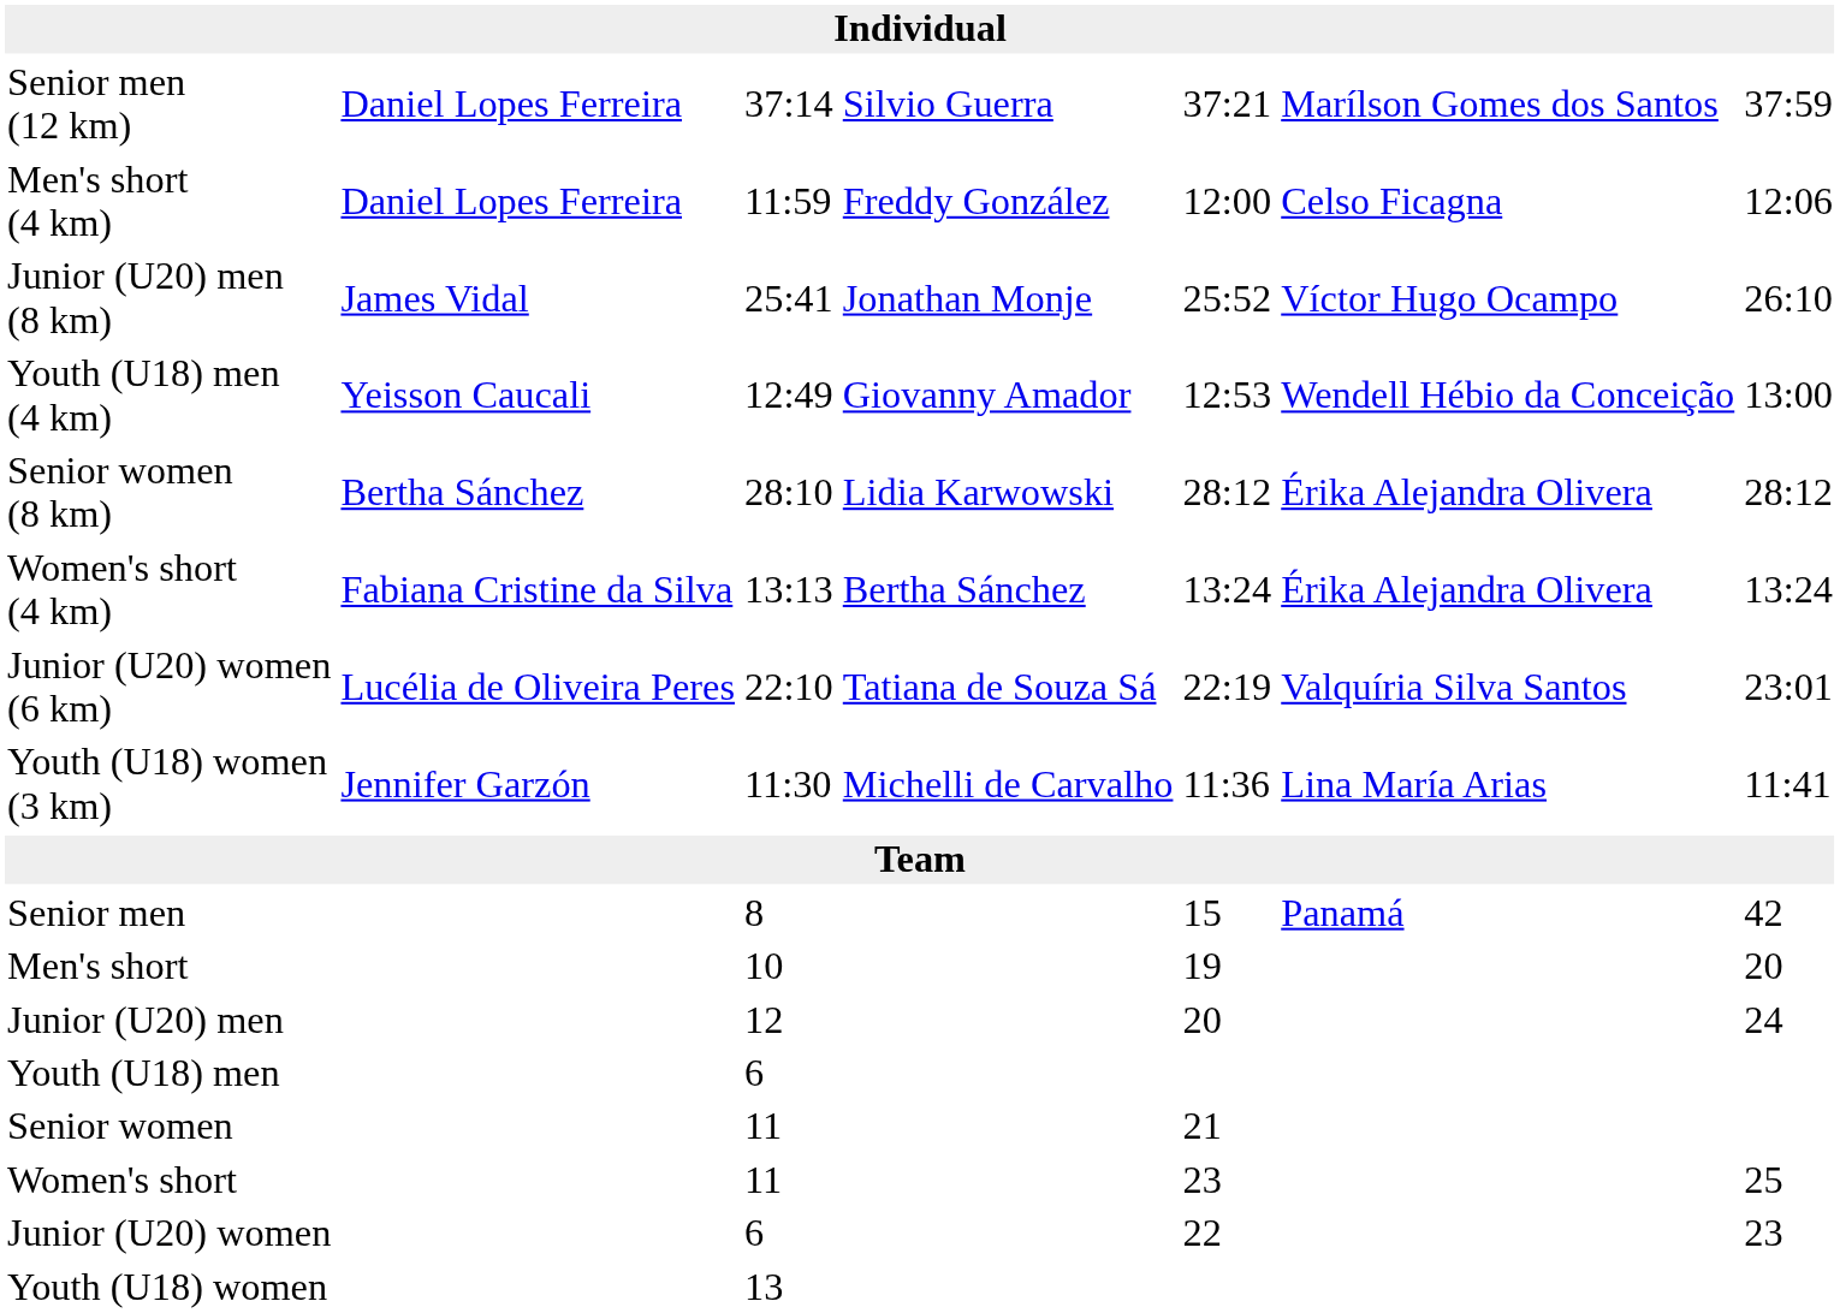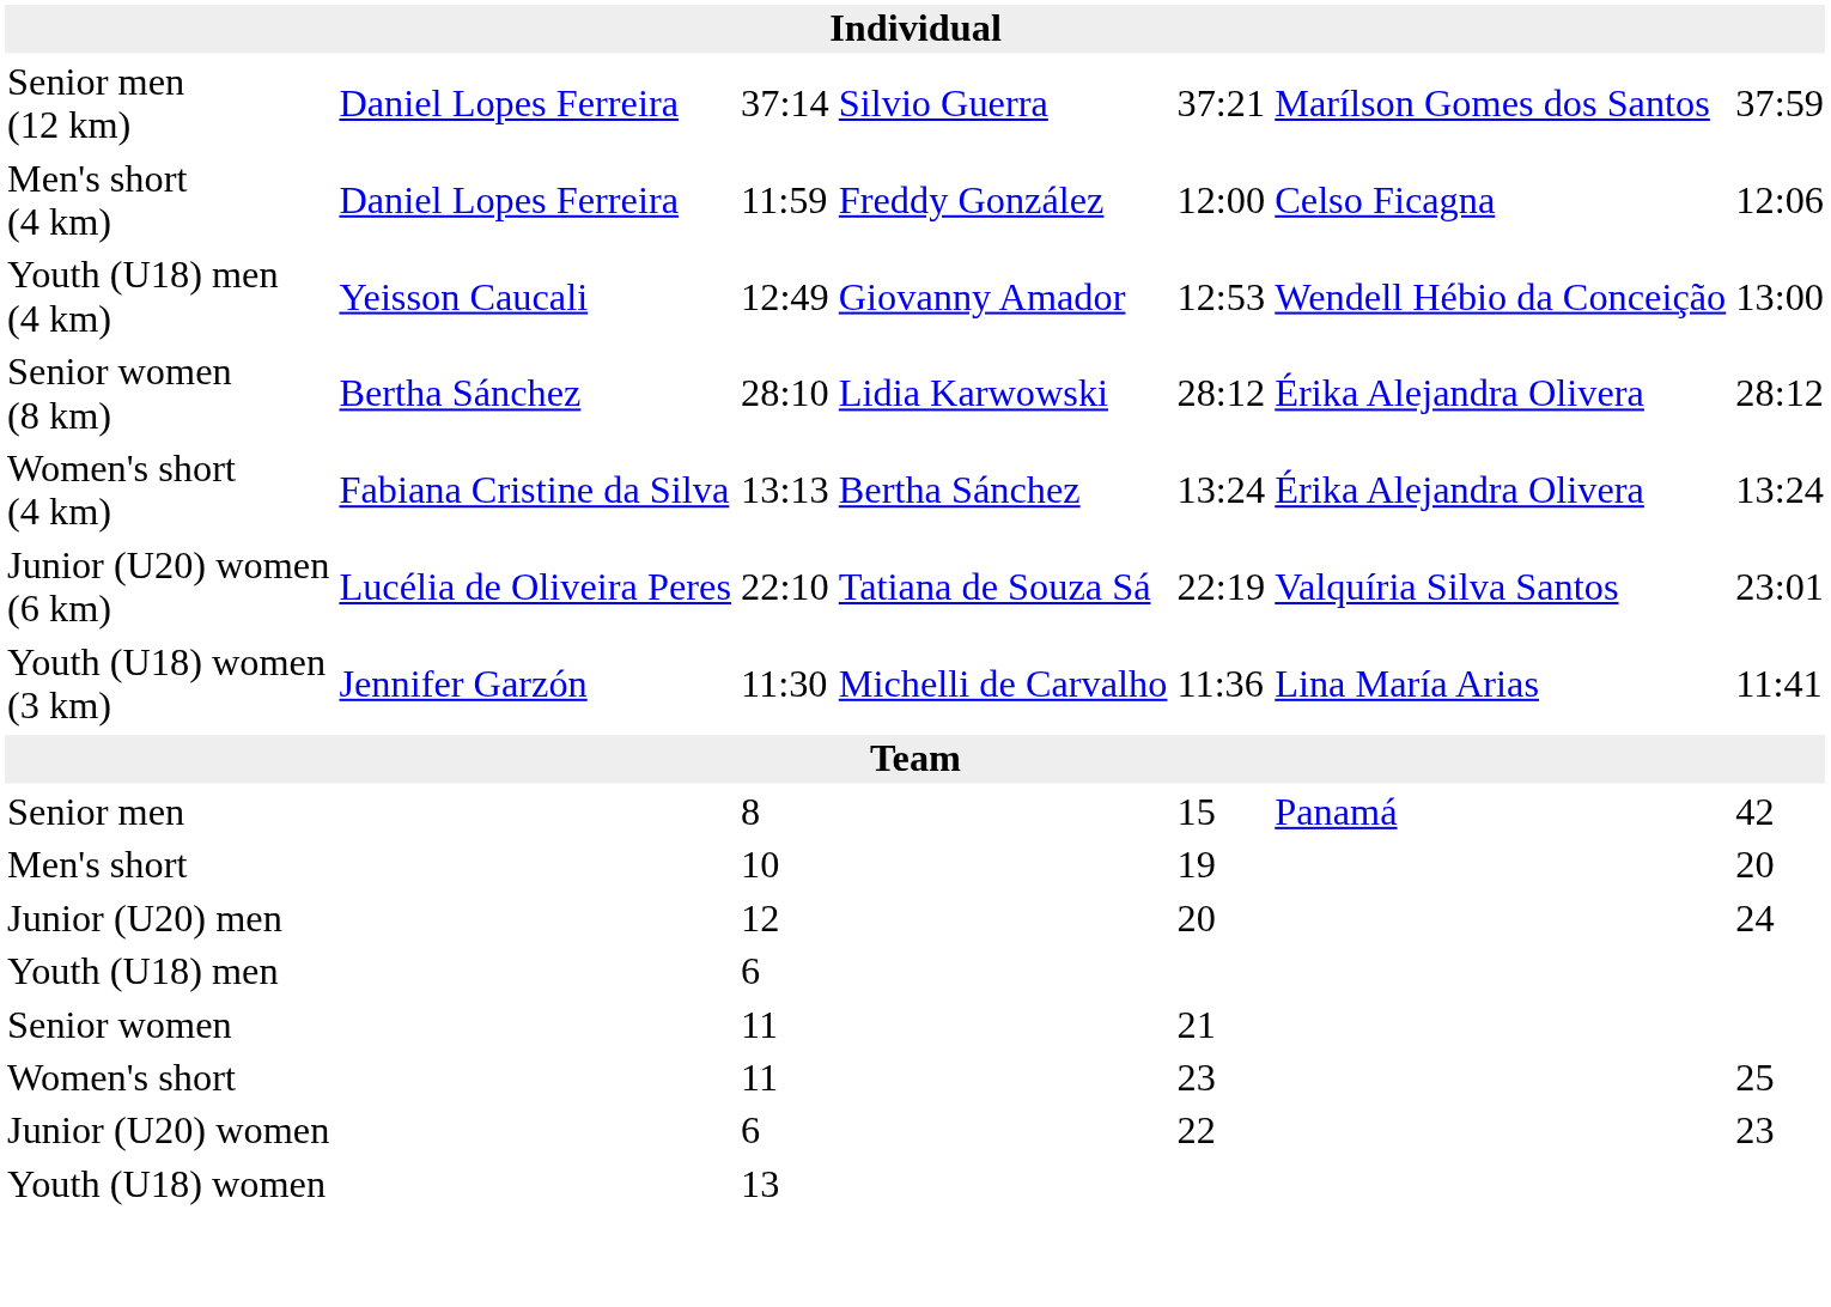 <table>
 <tr>
 <td colspan=7 bgcolor=#eeeeee style=text-align:center;><strong>Individual</strong></td>
 </tr>
 <tr>
 <td>Senior men<br>(12 km)</td>
 <td><a href='#'>Daniel Lopes Ferreira</a><br></td>
 <td>37:14</td>
 <td><a href='#'>Silvio Guerra</a><br></td>
 <td>37:21</td>
 <td><a href='#'>Marílson Gomes dos Santos</a><br></td>
 <td>37:59</td>
 </tr>
 <tr>
 <td>Men's short<br>(4 km)</td>
 <td><a href='#'>Daniel Lopes Ferreira</a><br></td>
 <td>11:59</td>
 <td><a href='#'>Freddy González</a><br></td>
 <td>12:00</td>
 <td><a href='#'>Celso Ficagna</a><br></td>
 <td>12:06</td>
-</tr>
-<tr>
-<td>Junior (U20) men<br>(8 km)</td>
-<td><a href='#'>James Vidal</a><br></td>
-<td>25:41</td>
-<td><a href='#'>Jonathan Monje</a><br></td>
-<td>25:52</td>
-<td><a href='#'>Víctor Hugo Ocampo</a><br></td>
-<td>26:10</td>
 </tr>
 <tr>
 <td>Youth (U18) men<br>(4 km)</td>
 <td><a href='#'>Yeisson Caucali</a><br></td>
 <td>12:49</td>
 <td><a href='#'>Giovanny Amador</a><br></td>
 <td>12:53</td>
 <td><a href='#'>Wendell Hébio da Conceição</a><br></td>
 <td>13:00</td>
 </tr>
 <tr>
 <td>Senior women<br>(8 km)</td>
 <td><a href='#'>Bertha Sánchez</a><br></td>
 <td>28:10</td>
 <td><a href='#'>Lidia Karwowski</a><br></td>
 <td>28:12</td>
 <td><a href='#'>Érika Alejandra Olivera</a><br></td>
 <td>28:12</td>
 </tr>
 <tr>
 <td>Women's short<br>(4 km)</td>
 <td><a href='#'>Fabiana Cristine da Silva</a><br></td>
 <td>13:13</td>
 <td><a href='#'>Bertha Sánchez</a><br></td>
 <td>13:24</td>
 <td><a href='#'>Érika Alejandra Olivera</a><br></td>
 <td>13:24</td>
 </tr>
 <tr>
 <td>Junior (U20) women<br>(6 km)</td>
 <td><a href='#'>Lucélia de Oliveira Peres</a><br></td>
 <td>22:10</td>
 <td><a href='#'>Tatiana de Souza Sá</a><br></td>
 <td>22:19</td>
 <td><a href='#'>Valquíria Silva Santos</a><br></td>
 <td>23:01</td>
 </tr>
 <tr>
 <td>Youth (U18) women<br>(3 km)</td>
 <td><a href='#'>Jennifer Garzón</a><br></td>
 <td>11:30</td>
 <td><a href='#'>Michelli de Carvalho</a><br></td>
 <td>11:36</td>
 <td><a href='#'>Lina María Arias</a><br></td>
 <td>11:41</td>
 </tr>
 <tr>
 <td colspan=7 bgcolor=#eeeeee style=text-align:center;><strong>Team</strong></td>
 </tr>
 <tr>
 <td>Senior men</td>
 <td></td>
 <td>8</td>
 <td></td>
 <td>15</td>
 <td> <a href='#'>Panamá</a></td>
 <td>42</td>
 </tr>
 <tr>
 <td>Men's short</td>
 <td></td>
 <td>10</td>
 <td></td>
 <td>19</td>
 <td></td>
 <td>20</td>
 </tr>
 <tr>
 <td>Junior (U20) men</td>
 <td></td>
 <td>12</td>
 <td></td>
 <td>20</td>
 <td></td>
 <td>24</td>
 </tr>
 <tr>
 <td>Youth (U18) men</td>
 <td></td>
 <td>6</td>
 <td></td>
 <td></td>
 <td></td>
 <td></td>
 </tr>
 <tr>
 <td>Senior women</td>
 <td></td>
 <td>11</td>
 <td> <br></td>
 <td>21</td>
 <td></td>
 <td></td>
 </tr>
 <tr>
 <td>Women's short</td>
 <td></td>
 <td>11</td>
 <td></td>
 <td>23</td>
 <td></td>
 <td>25</td>
 </tr>
 <tr>
 <td>Junior (U20) women</td>
 <td></td>
 <td>6</td>
 <td></td>
 <td>22</td>
 <td></td>
 <td>23</td>
 </tr>
 <tr>
 <td>Youth (U18) women</td>
 <td></td>
 <td>13</td>
 <td></td>
 <td></td>
 <td></td>
 <td></td>
 </tr>
 </table>
